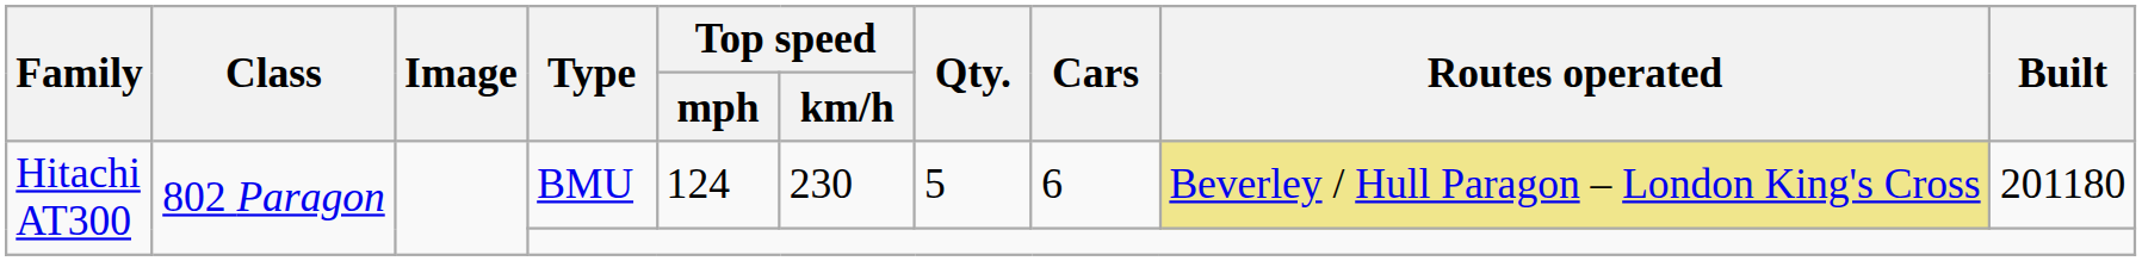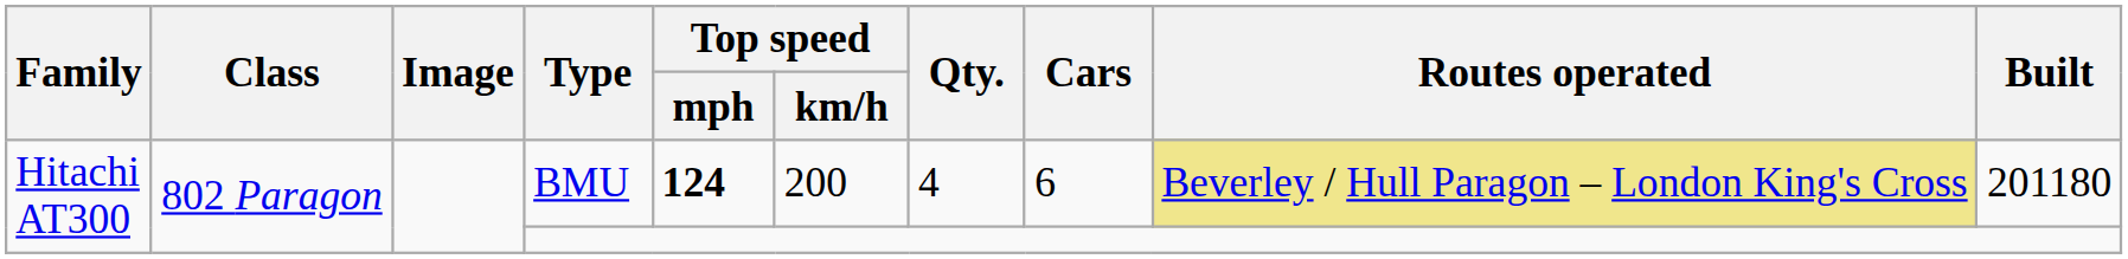 <table class="wikitable">
 <tr ---- bgcolor="#f9f9f9">
 <th rowspan="2">Family</th>
 <th rowspan="2"> Class </th>
 <th rowspan="2">Image</th>
 <th rowspan="2"> Type </th>
 <th colspan="2"> Top speed </th>
 <th rowspan="2"> Qty. </th>
 <th rowspan="2"> Cars </th>
 <th rowspan="2"> Routes operated </th>
 <th rowspan="2"> Built </th>
 </tr>
 <tr ---- bgcolor="#f9f9f9">
 <th> mph </th>
 <th> km/h </th>
 </tr>
 <tr>
 <td rowspan="2"><a href='#'>Hitachi<br>AT300</a></td>
 <td rowspan="2"><a href='#'>802 <em>Paragon</em></a></td>
 <td rowspan="2"></td>
 <td><a href='#'>BMU</a></td>
-<td>124</td>
-<td>230</td>
-<td>5</td>
+<td><strong>124</strong></td>
+<td>200</td>
+<td>4</td>
 <td>6</td>
 <td style="background: khaki;"><a href='#'>Beverley</a> / <a href='#'>Hull Paragon</a> – <a href='#'>London King's Cross</a></td>
 <td>201180</td>
 </tr>
 <tr>
 <td colspan="7"></td>
 </tr>
 </table>
